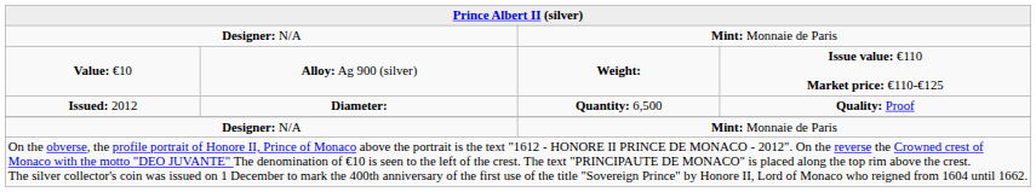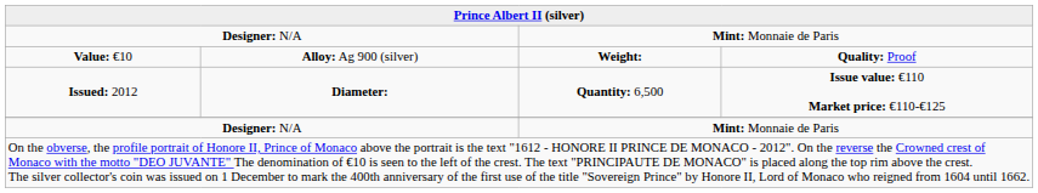 <table class="wikitable" width="100%">
 <tr>
 <th colspan="4" align=center style="background:#eeeeee;"><a href='#'>Prince Albert II</a> (silver)</th>
 </tr>
 <tr>
 <td colspan="2" width="50%" align=center><strong>Designer:</strong> N/A</td>
 <td colspan="2" width="50%" align=center><strong>Mint:</strong> Monnaie de Paris</td>
 </tr>
 <tr>
 <td align=center><strong>Value:</strong> €10</td>
 <td align=center><strong>Alloy:</strong> Ag 900 (silver)</td>
 <td align=center><strong>Weight:</strong> </td>
-<td align=center><strong>Issue value:</strong> €110<br><br><strong>Market price:</strong> €110-€125</td>
+<td align=center><strong>Quality:</strong> <a href='#'>Proof</a></td>
 </tr>
 <tr>
 <td align=center><strong>Issued:</strong> 2012</td>
 <td align=center><strong>Diameter:</strong> </td>
 <td align=center><strong>Quantity:</strong> 6,500</td>
-<td align=center><strong>Quality:</strong> <a href='#'>Proof</a></td>
+<td align=center><strong>Issue value:</strong> €110<br><br><strong>Market price:</strong> €110-€125</td>
 </tr>
 <tr ->
 </tr>
 <tr>
 <td colspan="2" width="50%" align=center><strong>Designer:</strong> N/A</td>
 <td colspan="2" width="50%" align=center><strong>Mint:</strong> Monnaie de Paris</td>
 </tr>
 <tr>
 <td colspan="5" align=left>On the <a href='#'>obverse</a>, the <a href='#'>profile portrait of Honore II, Prince of Monaco</a> above the portrait is the text "1612 - HONORE II PRINCE DE MONACO - 2012". On the <a href='#'>reverse</a> the <a href='#'>Crowned crest of Monaco with the motto "DEO JUVANTE" </a> The denomination of €10 is seen to the left of the crest. The text "PRINCIPAUTE DE MONACO" is placed along the top rim above the crest.<br>The silver collector's coin was issued on 1 December to mark the 400th anniversary of the first use of the title "Sovereign Prince" by Honore II, Lord of Monaco who reigned from 1604 until 1662.</td>
 </tr>
 </table>
